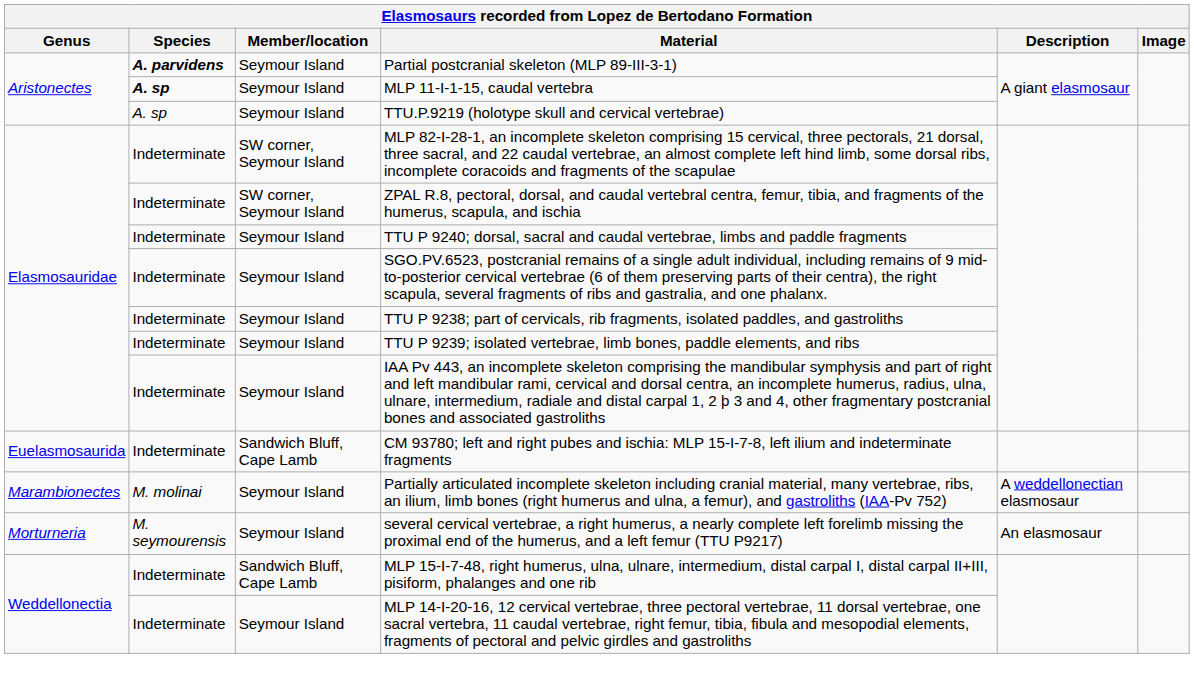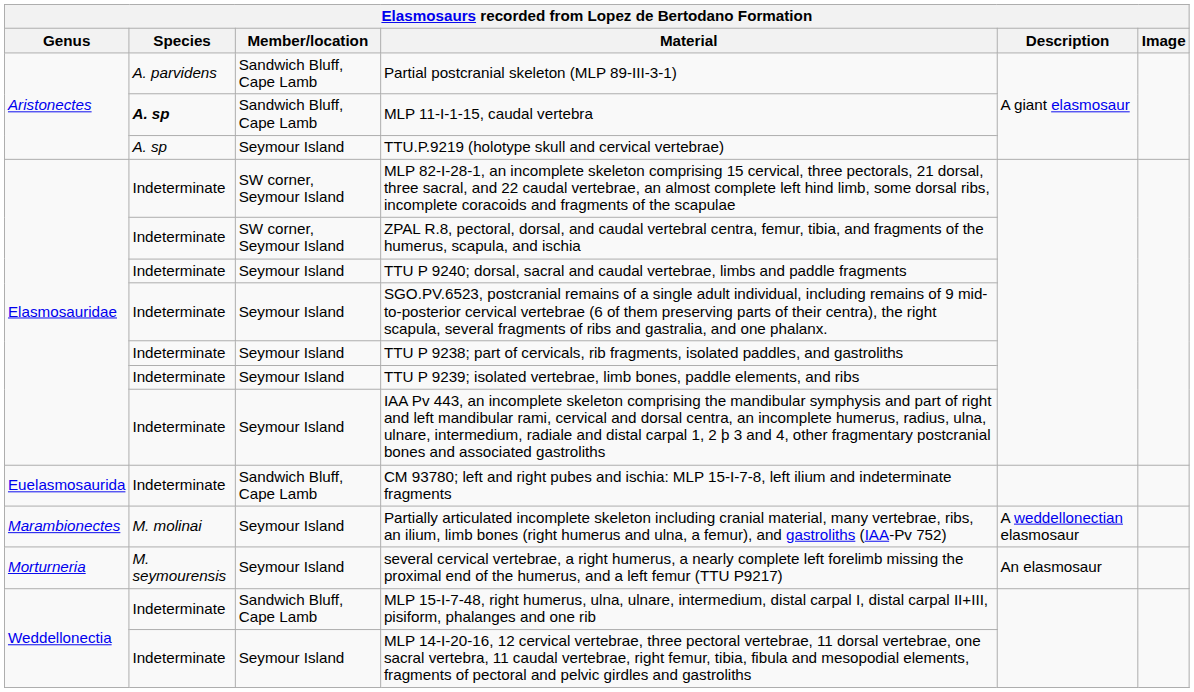 <table class="wikitable" align="center">
 <tr>
 <th colspan="6" align="center"><strong><a href='#'>Elasmosaurs</a></strong> recorded from Lopez de Bertodano Formation</th>
 </tr>
 <tr>
 <th>Genus</th>
 <th>Species</th>
 <th>Member/location</th>
 <th>Material</th>
 <th>Description</th>
 <th>Image</th>
 </tr>
 <tr>
 <td rowspan="3"><em><a href='#'>Aristonectes</a></em></td>
-<td><strong><em>A. parvidens</em></strong></td>
-<td>Seymour Island</td>
+<td><em>A. parvidens</em></td>
+<td>Sandwich Bluff, Cape Lamb</td>
 <td>Partial postcranial skeleton (MLP 89-III-3-1)</td>
 <td rowspan="3">A giant <a href='#'>elasmosaur</a></td>
 <td rowspan="3"></td>
 </tr>
 <tr>
 <td><strong><em>A. sp</em></strong></td>
-<td>Seymour Island</td>
+<td>Sandwich Bluff, Cape Lamb</td>
 <td>MLP 11-I-1-15, caudal vertebra</td>
 </tr>
 <tr>
 <td><em>A. sp</em></td>
 <td>Seymour Island</td>
 <td>TTU.P.9219 (holotype skull and cervical vertebrae)</td>
 </tr>
 <tr>
 <td rowspan="7"><a href='#'>Elasmosauridae</a></td>
 <td>Indeterminate</td>
 <td>SW corner, Seymour Island</td>
 <td>MLP 82-I-28-1, an incomplete skeleton comprising 15 cervical, three pectorals, 21 dorsal, three sacral, and 22 caudal vertebrae, an almost complete left hind limb, some dorsal ribs, incomplete coracoids and fragments of the scapulae</td>
 <td rowspan="7"></td>
 <td rowspan="7"></td>
 </tr>
 <tr>
 <td>Indeterminate</td>
 <td>SW corner, Seymour Island</td>
 <td>ZPAL R.8, pectoral, dorsal, and caudal vertebral centra, femur, tibia, and fragments of the humerus, scapula, and ischia</td>
 </tr>
 <tr>
 <td>Indeterminate</td>
 <td>Seymour Island</td>
 <td>TTU P 9240; dorsal, sacral and caudal vertebrae, limbs and paddle fragments</td>
 </tr>
 <tr>
 <td>Indeterminate</td>
 <td>Seymour Island</td>
 <td>SGO.PV.6523, postcranial remains of a single adult individual, including remains of 9 mid-to-posterior cervical vertebrae (6 of them preserving parts of their centra), the right scapula, several fragments of ribs and gastralia, and one phalanx.</td>
 </tr>
 <tr>
 <td>Indeterminate</td>
 <td>Seymour Island</td>
 <td>TTU P 9238; part of cervicals, rib fragments, isolated paddles, and gastroliths</td>
 </tr>
 <tr>
 <td>Indeterminate</td>
 <td>Seymour Island</td>
 <td>TTU P 9239; isolated vertebrae, limb bones, paddle elements, and ribs</td>
 </tr>
 <tr>
 <td>Indeterminate</td>
 <td>Seymour Island</td>
 <td>IAA Pv 443, an incomplete skeleton comprising the mandibular symphysis and part of right and left mandibular rami, cervical and dorsal centra, an incomplete humerus, radius, ulna, ulnare, intermedium, radiale and distal carpal 1, 2 þ 3 and 4, other fragmentary postcranial bones and associated gastroliths</td>
 </tr>
 <tr>
 <td><a href='#'>Euelasmosaurida</a></td>
 <td>Indeterminate</td>
 <td>Sandwich Bluff, Cape Lamb</td>
 <td>CM 93780; left and right pubes and ischia: MLP 15-I-7-8, left ilium and indeterminate fragments</td>
 <td></td>
 <td></td>
 </tr>
 <tr>
 <td><em><a href='#'>Marambionectes</a></em></td>
 <td><em>M. molinai</em></td>
 <td>Seymour Island</td>
 <td>Partially articulated incomplete skeleton including cranial material, many vertebrae, ribs, an ilium, limb bones (right humerus and ulna, a femur), and <a href='#'>gastroliths</a> (<a href='#'>IAA</a>-Pv 752)</td>
 <td>A <a href='#'>weddellonectian</a> elasmosaur</td>
 <td><br></td>
 </tr>
 <tr>
 <td><em><a href='#'>Morturneria</a></em></td>
 <td><em>M. seymourensis</em></td>
 <td>Seymour Island</td>
 <td>several cervical vertebrae, a right humerus, a nearly complete left forelimb missing the proximal end of the humerus, and a left femur (TTU P9217)</td>
 <td>An elasmosaur</td>
 <td></td>
 </tr>
 <tr>
 <td rowspan="2"><a href='#'>Weddellonectia</a></td>
 <td>Indeterminate</td>
 <td>Sandwich Bluff, Cape Lamb</td>
 <td>MLP 15-I-7-48, right humerus, ulna, ulnare, intermedium, distal carpal I, distal carpal II+III, pisiform, phalanges and one rib</td>
 <td rowspan = "2"></td>
 <td rowspan = "2"></td>
 </tr>
 <tr>
 <td>Indeterminate</td>
 <td>Seymour Island</td>
 <td>MLP 14-I-20-16, 12 cervical vertebrae, three pectoral vertebrae, 11 dorsal vertebrae, one sacral vertebra, 11 caudal vertebrae, right femur, tibia, fibula and mesopodial elements, fragments of pectoral and pelvic girdles and gastroliths</td>
 </tr>
 </table>
